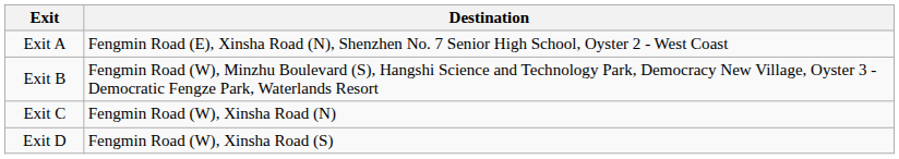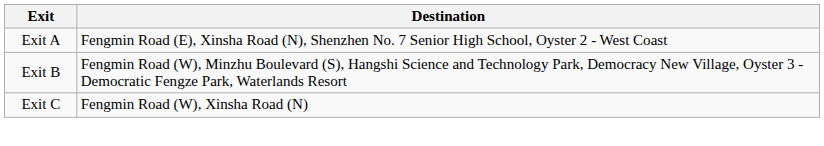 <table class="wikitable">
 <tr>
 <th style="width:70px">Exit</th>
 <th>Destination</th>
 </tr>
 <tr>
 <td align=center>Exit A</td>
 <td>Fengmin Road (E), Xinsha Road (N), Shenzhen No. 7 Senior High School, Oyster 2 - West Coast</td>
 </tr>
 <tr>
 <td align=center>Exit B</td>
 <td>Fengmin Road (W), Minzhu Boulevard (S), Hangshi Science and Technology Park, Democracy New Village, Oyster 3 - Democratic Fengze Park, Waterlands Resort</td>
 </tr>
 <tr>
 <td align=center>Exit C</td>
 <td>Fengmin Road (W), Xinsha Road (N)</td>
 </tr>
-<tr>
-<td align=center>Exit D</td>
-<td>Fengmin Road (W), Xinsha Road (S)</td>
-</tr>
 </table>
